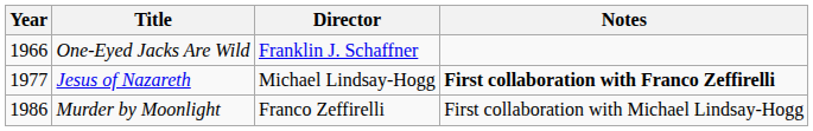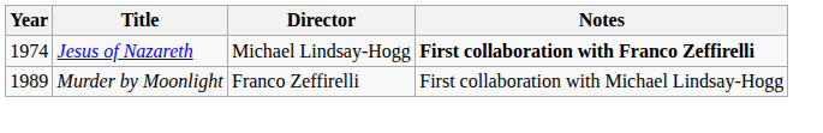 <table class="wikitable">
 <tr>
 <th>Year</th>
 <th>Title</th>
 <th>Director</th>
 <th>Notes</th>
 </tr>
 <tr>
-<td>1966</td>
-<td><em>One-Eyed Jacks Are Wild</em></td>
-<td><a href='#'>Franklin J. Schaffner</a></td>
-<td></td>
-</tr>
-<tr>
-<td>1977</td>
+<td>1974</td>
 <td><em><a href='#'>Jesus of Nazareth</a></em></td>
 <td>Michael Lindsay-Hogg</td>
 <td><strong>First collaboration with Franco Zeffirelli</strong></td>
 </tr>
 <tr>
-<td>1986</td>
+<td>1989</td>
 <td><em>Murder by Moonlight</em></td>
 <td>Franco Zeffirelli</td>
 <td>First collaboration with Michael Lindsay-Hogg</td>
 </tr>
 </table>
